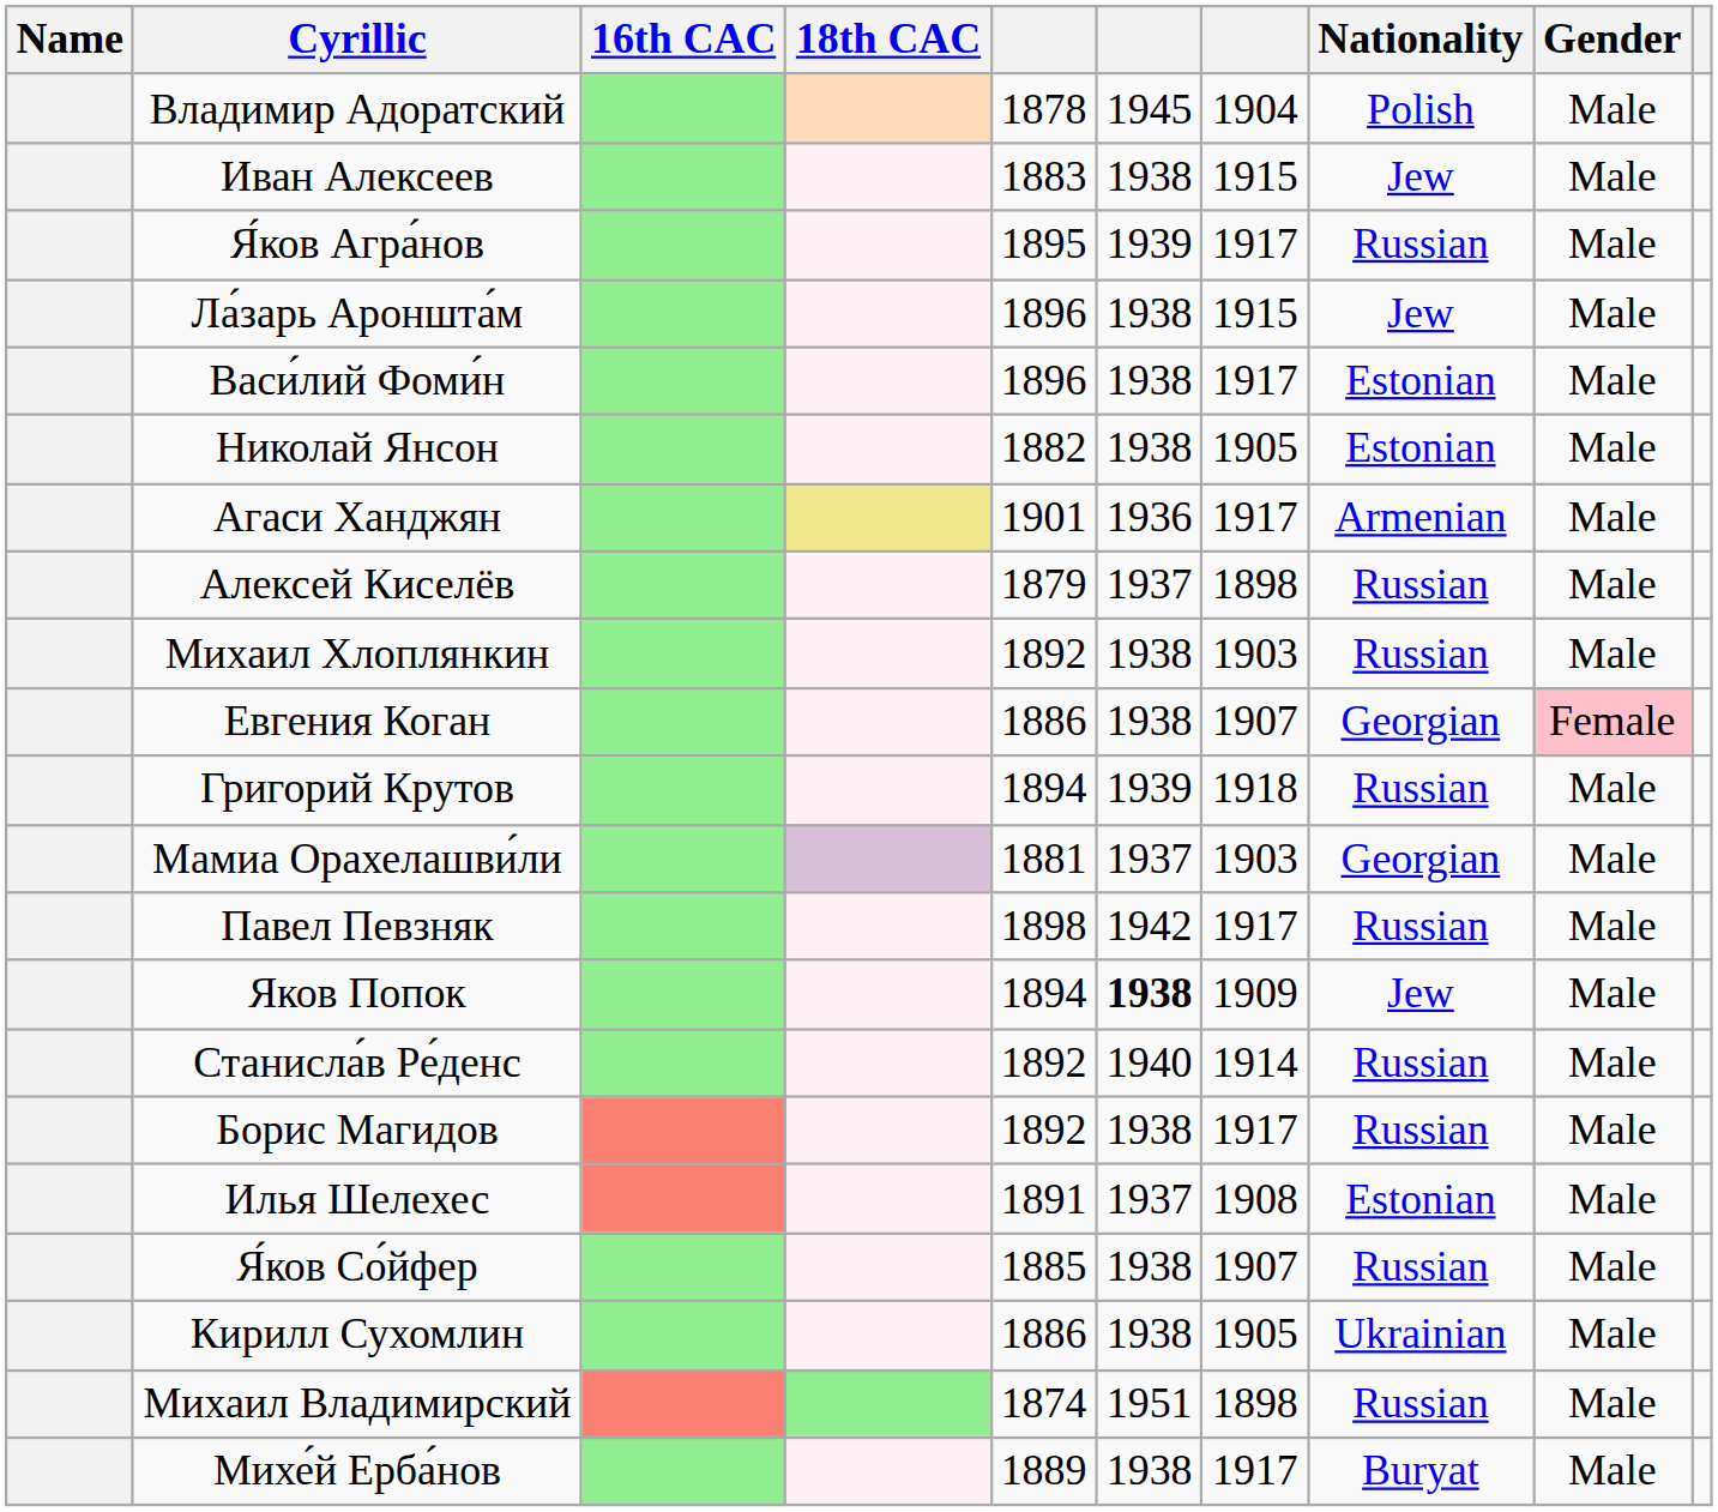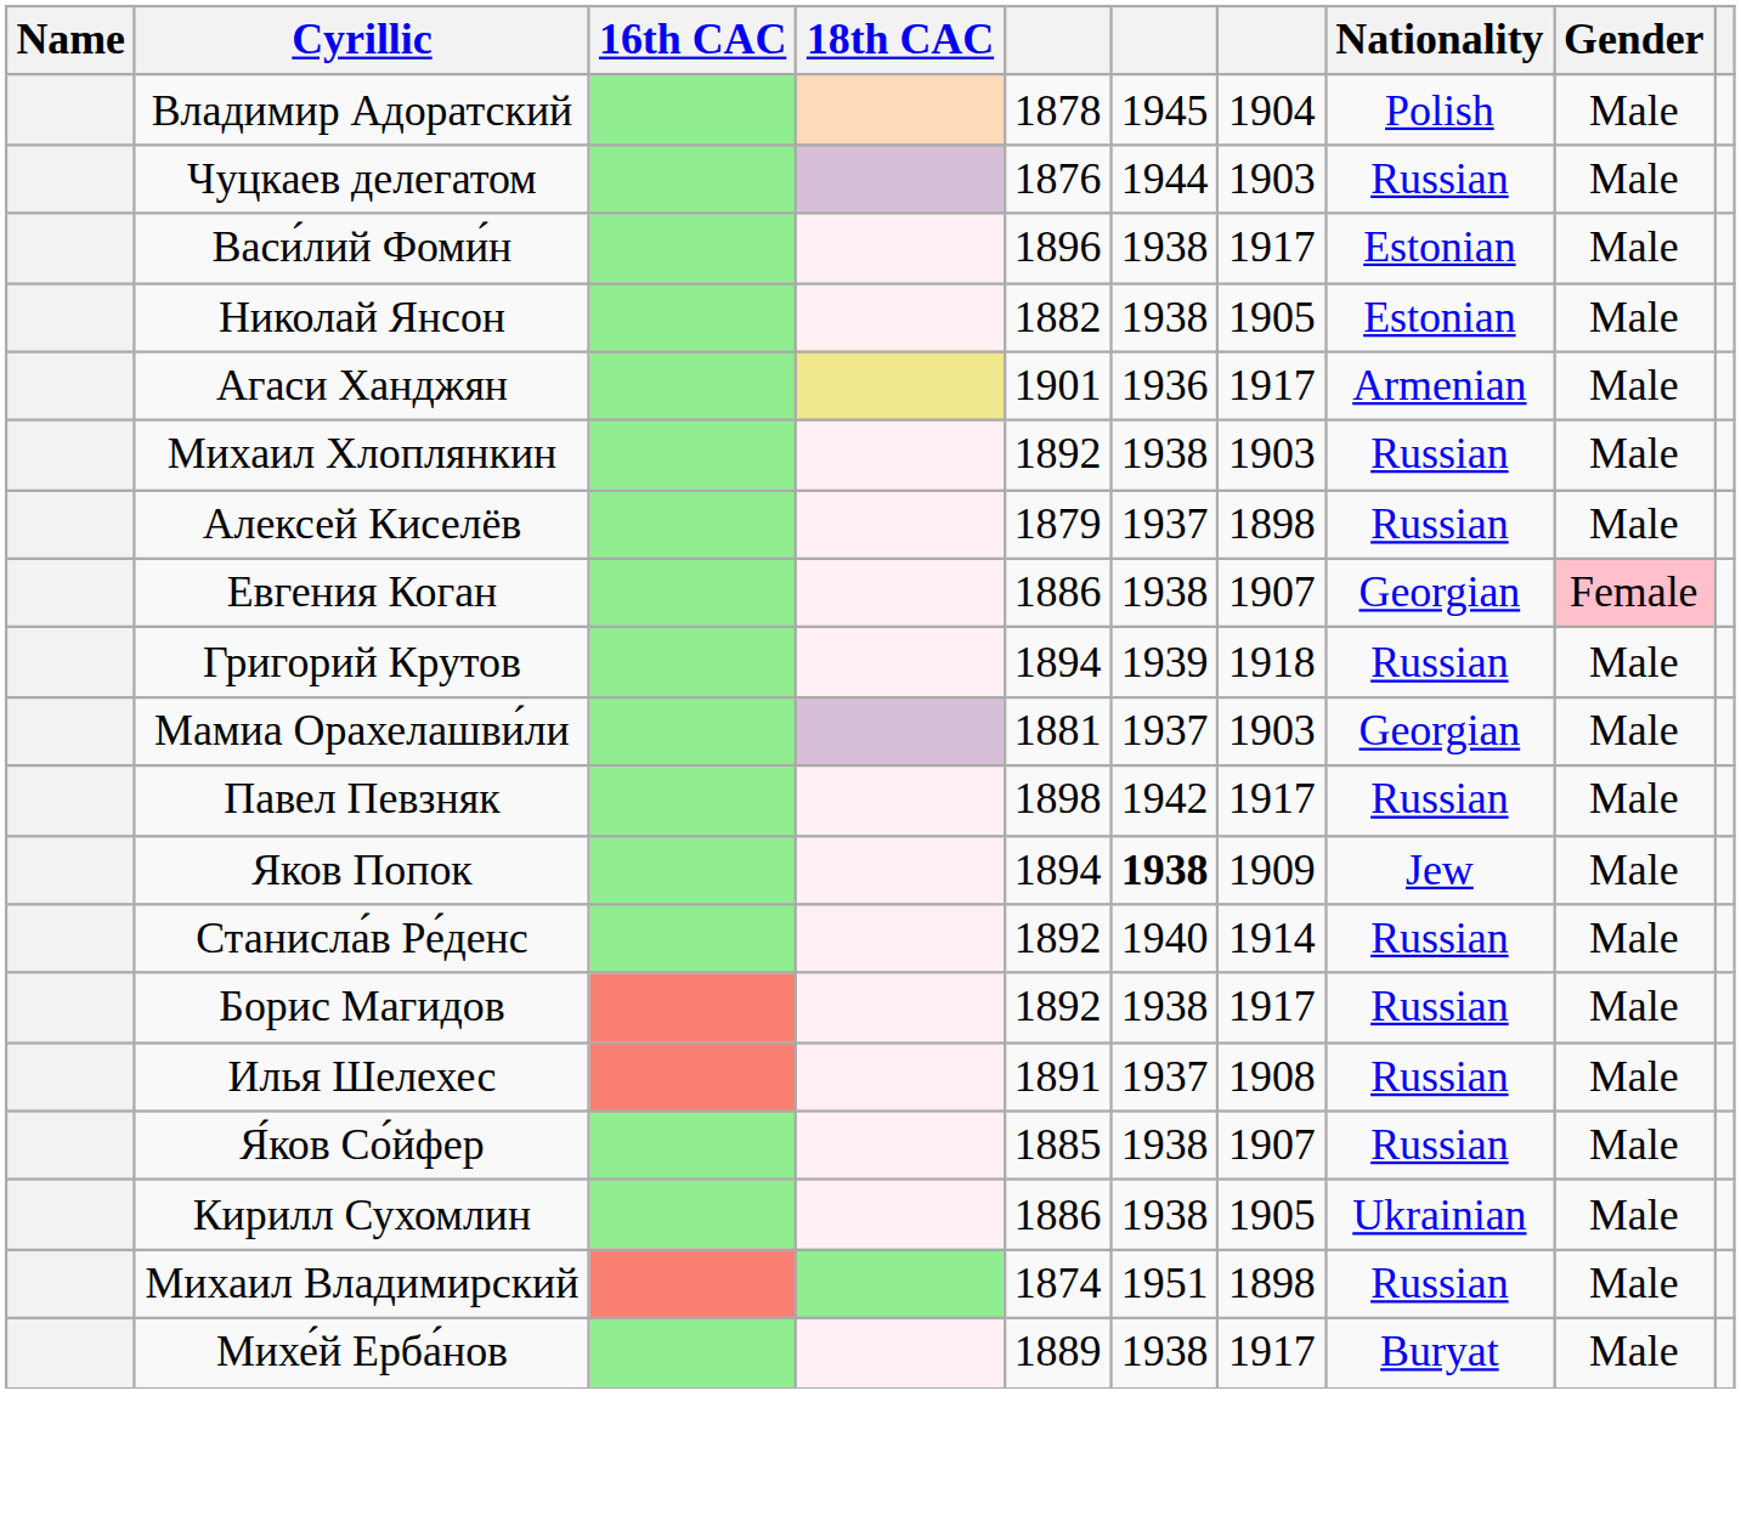 <table class="wikitable sortable" style=text-align:center>
 <tr>
 <th scope="col">Name</th>
 <th scope="col" class="unsortable"><a href='#'>Cyrillic</a></th>
 <th scope="col"><a href='#'>16th CAC</a></th>
 <th scope="col"><a href='#'>18th CAC</a></th>
 <th scope="col"></th>
 <th scope="col"></th>
 <th scope="col"></th>
 <th scope="col">Nationality</th>
 <th scope="col">Gender</th>
 <th scope="col" class="unsortable"></th>
 </tr>
 <tr>
 <th align="center" scope="row" style="font-weight:normal;"></th>
 <td>Владимир Адоратский</td>
 <td bgcolor = LightGreen></td>
 <td bgcolor = PeachPuff></td>
 <td>1878</td>
 <td>1945</td>
 <td>1904</td>
 <td><a href='#'>Polish</a></td>
 <td>Male</td>
 <td></td>
 </tr>
 <tr>
 <th align="center" scope="row" style="font-weight:normal;"></th>
-<td>Иван Алексеев</td>
+<td>Чуцкаев делегатом</td>
 <td bgcolor = LightGreen></td>
-<td bgcolor = LavenderBlush></td>
-<td>1883</td>
-<td>1938</td>
-<td>1915</td>
-<td><a href='#'>Jew</a></td>
-<td>Male</td>
-<td></td>
-</tr>
-<tr>
-<th align="center" scope="row" style="font-weight:normal;"></th>
-<td>Я́ков Агра́нов</td>
-<td bgcolor = LightGreen></td>
-<td bgcolor = LavenderBlush></td>
-<td>1895</td>
-<td>1939</td>
-<td>1917</td>
+<td bgcolor = Thistle></td>
+<td>1876</td>
+<td>1944</td>
+<td>1903</td>
 <td><a href='#'>Russian</a></td>
-<td>Male</td>
-<td></td>
-</tr>
-<tr>
-<th align="center" scope="row" style="font-weight:normal;"></th>
-<td>Ла́зарь Ароншта́м</td>
-<td bgcolor = LightGreen></td>
-<td bgcolor = LavenderBlush></td>
-<td>1896</td>
-<td>1938</td>
-<td>1915</td>
-<td><a href='#'>Jew</a></td>
 <td>Male</td>
 <td></td>
 </tr>
 <tr>
 <th align="center" scope="row" style="font-weight:normal;"></th>
 <td>Васи́лий Фоми́н</td>
 <td bgcolor = LightGreen></td>
 <td bgcolor = LavenderBlush></td>
 <td>1896</td>
 <td>1938</td>
 <td>1917</td>
 <td><a href='#'>Estonian</a></td>
 <td>Male</td>
 <td></td>
 </tr>
 <tr>
 <th align="center" scope="row" style="font-weight:normal;"></th>
 <td>Николай Янсон</td>
 <td bgcolor = LightGreen></td>
 <td bgcolor = LavenderBlush></td>
 <td>1882</td>
 <td>1938</td>
 <td>1905</td>
 <td><a href='#'>Estonian</a></td>
 <td>Male</td>
 <td></td>
 </tr>
 <tr>
 <th align="center" scope="row" style="font-weight:normal;"></th>
 <td>Агаси Ханджян</td>
 <td bgcolor = LightGreen></td>
 <td bgcolor = Khaki></td>
 <td>1901</td>
 <td>1936</td>
 <td>1917</td>
 <td><a href='#'>Armenian</a></td>
 <td>Male</td>
 <td></td>
 </tr>
 <tr>
 <th align="center" scope="row" style="font-weight:normal;"></th>
+<td>Михаил Хлоплянкин</td>
+<td bgcolor = LightGreen></td>
+<td bgcolor = LavenderBlush></td>
+<td>1892</td>
+<td>1938</td>
+<td>1903</td>
+<td><a href='#'>Russian</a></td>
+<td>Male</td>
+<td></td>
+</tr>
+<tr>
+<th align="center" scope="row" style="font-weight:normal;"></th>
 <td>Алексей Киселёв</td>
 <td bgcolor = LightGreen></td>
 <td bgcolor = LavenderBlush></td>
 <td>1879</td>
 <td>1937</td>
 <td>1898</td>
-<td><a href='#'>Russian</a></td>
-<td>Male</td>
-<td></td>
-</tr>
-<tr>
-<th align="center" scope="row" style="font-weight:normal;"></th>
-<td>Михаил Хлоплянкин</td>
-<td bgcolor = LightGreen></td>
-<td bgcolor = LavenderBlush></td>
-<td>1892</td>
-<td>1938</td>
-<td>1903</td>
 <td><a href='#'>Russian</a></td>
 <td>Male</td>
 <td></td>
 </tr>
 <tr>
 <th align="center" scope="row" style="font-weight:normal;"></th>
 <td>Евгения Коган</td>
 <td bgcolor = LightGreen></td>
 <td bgcolor = LavenderBlush></td>
 <td>1886</td>
 <td>1938</td>
 <td>1907</td>
 <td><a href='#'>Georgian</a></td>
 <td style="background: Pink">Female</td>
 <td></td>
 </tr>
 <tr>
 <th align="center" scope="row" style="font-weight:normal;"></th>
 <td>Григорий Крутов</td>
 <td bgcolor = LightGreen></td>
 <td bgcolor = LavenderBlush></td>
 <td>1894</td>
 <td>1939</td>
 <td>1918</td>
 <td><a href='#'>Russian</a></td>
 <td>Male</td>
 <td></td>
 </tr>
 <tr>
 <th align="center" scope="row" style="font-weight:normal;"></th>
 <td>Мамиа Орахелашви́ли</td>
 <td bgcolor = LightGreen></td>
 <td bgcolor = Thistle></td>
 <td>1881</td>
 <td>1937</td>
 <td>1903</td>
 <td><a href='#'>Georgian</a></td>
 <td>Male</td>
 <td></td>
 </tr>
 <tr>
 <th align="center" scope="row" style="font-weight:normal;"></th>
 <td>Павел Певзняк</td>
 <td bgcolor = LightGreen></td>
 <td bgcolor = LavenderBlush></td>
 <td>1898</td>
 <td>1942</td>
 <td>1917</td>
 <td><a href='#'>Russian</a></td>
 <td>Male</td>
 <td></td>
 </tr>
 <tr>
 <th align="center" scope="row" style="font-weight:normal;"></th>
 <td>Яков Попок</td>
 <td bgcolor = LightGreen></td>
 <td bgcolor = LavenderBlush></td>
 <td>1894</td>
 <td><strong>1938</strong></td>
 <td>1909</td>
 <td><a href='#'>Jew</a></td>
 <td>Male</td>
 <td></td>
 </tr>
 <tr>
 <th align="center" scope="row" style="font-weight:normal;"></th>
 <td>Станисла́в Ре́денс</td>
 <td bgcolor = LightGreen></td>
 <td bgcolor = LavenderBlush></td>
 <td>1892</td>
 <td>1940</td>
 <td>1914</td>
 <td><a href='#'>Russian</a></td>
 <td>Male</td>
 <td></td>
 </tr>
 <tr>
 <th align="center" scope="row" style="font-weight:normal;"></th>
 <td>Борис Магидов</td>
 <td bgcolor = Salmon></td>
 <td bgcolor = LavenderBlush></td>
 <td>1892</td>
 <td>1938</td>
 <td>1917</td>
 <td><a href='#'>Russian</a></td>
 <td>Male</td>
 <td></td>
 </tr>
 <tr>
 <th align="center" scope="row" style="font-weight:normal;"></th>
 <td>Илья Шелехес</td>
 <td bgcolor = Salmon></td>
 <td bgcolor = LavenderBlush></td>
 <td>1891</td>
 <td>1937</td>
 <td>1908</td>
-<td><a href='#'>Estonian</a></td>
+<td><a href='#'>Russian</a></td>
 <td>Male</td>
 <td></td>
 </tr>
 <tr>
 <th align="center" scope="row" style="font-weight:normal;"></th>
 <td>Я́ков Со́йфер</td>
 <td bgcolor = LightGreen></td>
 <td bgcolor = LavenderBlush></td>
 <td>1885</td>
 <td>1938</td>
 <td>1907</td>
 <td><a href='#'>Russian</a></td>
 <td>Male</td>
 <td></td>
 </tr>
 <tr>
 <th align="center" scope="row" style="font-weight:normal;"></th>
 <td>Кирилл Сухомлин</td>
 <td bgcolor = LightGreen></td>
 <td bgcolor = LavenderBlush></td>
 <td>1886</td>
 <td>1938</td>
 <td>1905</td>
 <td><a href='#'>Ukrainian</a></td>
 <td>Male</td>
 <td></td>
 </tr>
 <tr>
 <th align="center" scope="row" style="font-weight:normal;"></th>
 <td>Михаил Владимирский</td>
 <td bgcolor = Salmon></td>
 <td bgcolor = LightGreen></td>
 <td>1874</td>
 <td>1951</td>
 <td>1898</td>
 <td><a href='#'>Russian</a></td>
 <td>Male</td>
 <td></td>
 </tr>
 <tr>
 <th align="center" scope="row" style="font-weight:normal;"></th>
 <td>Михе́й Ерба́нов</td>
 <td bgcolor = LightGreen></td>
 <td bgcolor = LavenderBlush></td>
 <td>1889</td>
 <td>1938</td>
 <td>1917</td>
 <td><a href='#'>Buryat</a></td>
 <td>Male</td>
 <td></td>
 </tr>
 </table>
